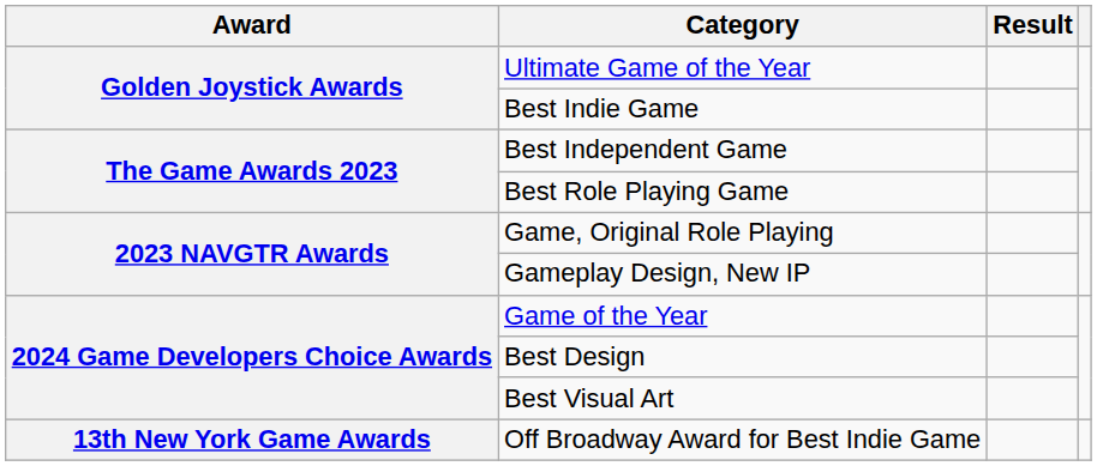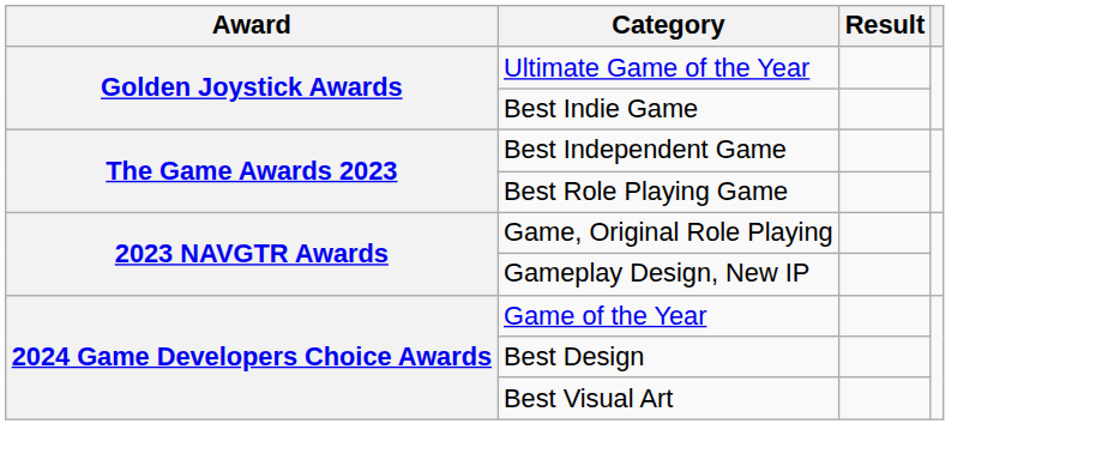 <table class="wikitable plainrowheaders sortable" width="auto">
 <tr>
 <th scope="col">Award</th>
 <th scope="col">Category</th>
 <th scope="col">Result</th>
 <th scope="col" class="unsortable"></th>
 </tr>
 <tr>
 <th scope="rowgroup" rowspan="2"><a href='#'>Golden Joystick Awards</a></th>
 <td><a href='#'>Ultimate Game of the Year</a></td>
 <td></td>
 <td rowspan="2" style="text-align:center;"></td>
 </tr>
 <tr>
 <td>Best Indie Game</td>
 <td></td>
 </tr>
 <tr>
 <th scope="rowgroup" rowspan="2"><a href='#'>The Game Awards 2023</a></th>
 <td>Best Independent Game</td>
 <td></td>
 <td style="text-align:center;" rowspan="2"></td>
 </tr>
 <tr>
 <td>Best Role Playing Game</td>
 <td></td>
 </tr>
 <tr>
 <th scope="rowgroup" rowspan="2"><a href='#'>2023 NAVGTR Awards</a></th>
 <td>Game, Original Role Playing</td>
 <td></td>
 <td style="text-align:center;" rowspan="2"></td>
 </tr>
 <tr>
 <td>Gameplay Design, New IP</td>
 <td></td>
 </tr>
 <tr>
 <th scope="rowgroup" rowspan="3"><a href='#'>2024 Game Developers Choice Awards</a></th>
 <td><a href='#'>Game of the Year</a></td>
 <td></td>
 <td style="text-align:center;" rowspan="3"></td>
 </tr>
 <tr>
 <td>Best Design</td>
 <td></td>
 </tr>
 <tr>
 <td>Best Visual Art</td>
 <td></td>
 </tr>
-<tr>
-<th scope=row><a href='#'>13th New York Game Awards</a></th>
-<td>Off Broadway Award for Best Indie Game</td>
-<td></td>
-<td style="text-align:center;"></td>
-</tr>
 </table>
